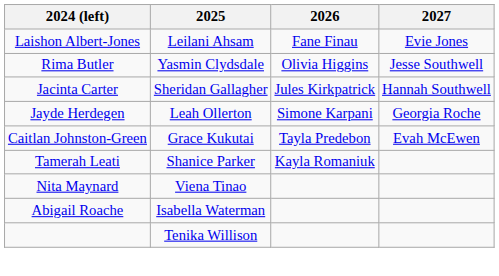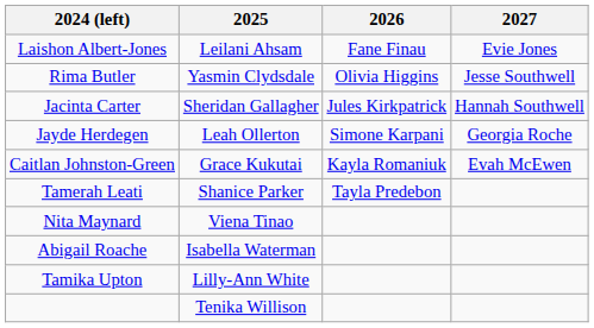 <table class="wikitable" style="text-align: center; font-size:90%">
 <tr>
 <th>2024 (left)</th>
 <th>2025</th>
 <th>2026</th>
 <th>2027</th>
 </tr>
 <tr>
 <td><a href='#'>Laishon Albert-Jones</a></td>
 <td><a href='#'>Leilani Ahsam</a></td>
 <td><a href='#'>Fane Finau</a></td>
 <td><a href='#'>Evie Jones</a></td>
 </tr>
 <tr>
 <td><a href='#'>Rima Butler</a></td>
 <td><a href='#'>Yasmin Clydsdale</a></td>
 <td><a href='#'>Olivia Higgins</a></td>
 <td><a href='#'>Jesse Southwell</a></td>
 </tr>
 <tr>
 <td><a href='#'>Jacinta Carter</a></td>
 <td><a href='#'>Sheridan Gallagher</a></td>
 <td><a href='#'>Jules Kirkpatrick</a></td>
 <td><a href='#'>Hannah Southwell</a></td>
 </tr>
 <tr>
 <td><a href='#'>Jayde Herdegen</a></td>
 <td><a href='#'>Leah Ollerton</a></td>
 <td><a href='#'>Simone Karpani</a></td>
 <td><a href='#'>Georgia Roche</a></td>
 </tr>
 <tr>
 <td><a href='#'>Caitlan Johnston-Green</a></td>
 <td><a href='#'>Grace Kukutai</a></td>
-<td><a href='#'>Tayla Predebon</a></td>
+<td><a href='#'>Kayla Romaniuk</a></td>
 <td><a href='#'>Evah McEwen</a></td>
 </tr>
 <tr>
 <td><a href='#'>Tamerah Leati</a></td>
 <td><a href='#'>Shanice Parker</a></td>
-<td><a href='#'>Kayla Romaniuk</a></td>
+<td><a href='#'>Tayla Predebon</a></td>
 <td></td>
 </tr>
 <tr>
 <td><a href='#'>Nita Maynard</a></td>
 <td><a href='#'>Viena Tinao</a></td>
 <td></td>
 <td></td>
 </tr>
 <tr>
 <td><a href='#'>Abigail Roache</a></td>
 <td><a href='#'>Isabella Waterman</a></td>
 <td></td>
 <td></td>
 </tr>
 <tr>
+<td><a href='#'>Tamika Upton</a></td>
+<td><a href='#'>Lilly-Ann White</a></td>
+<td></td>
+<td></td>
+</tr>
+<tr>
 <td></td>
 <td><a href='#'>Tenika Willison</a></td>
 <td></td>
 <td></td>
 </tr>
 </table>
